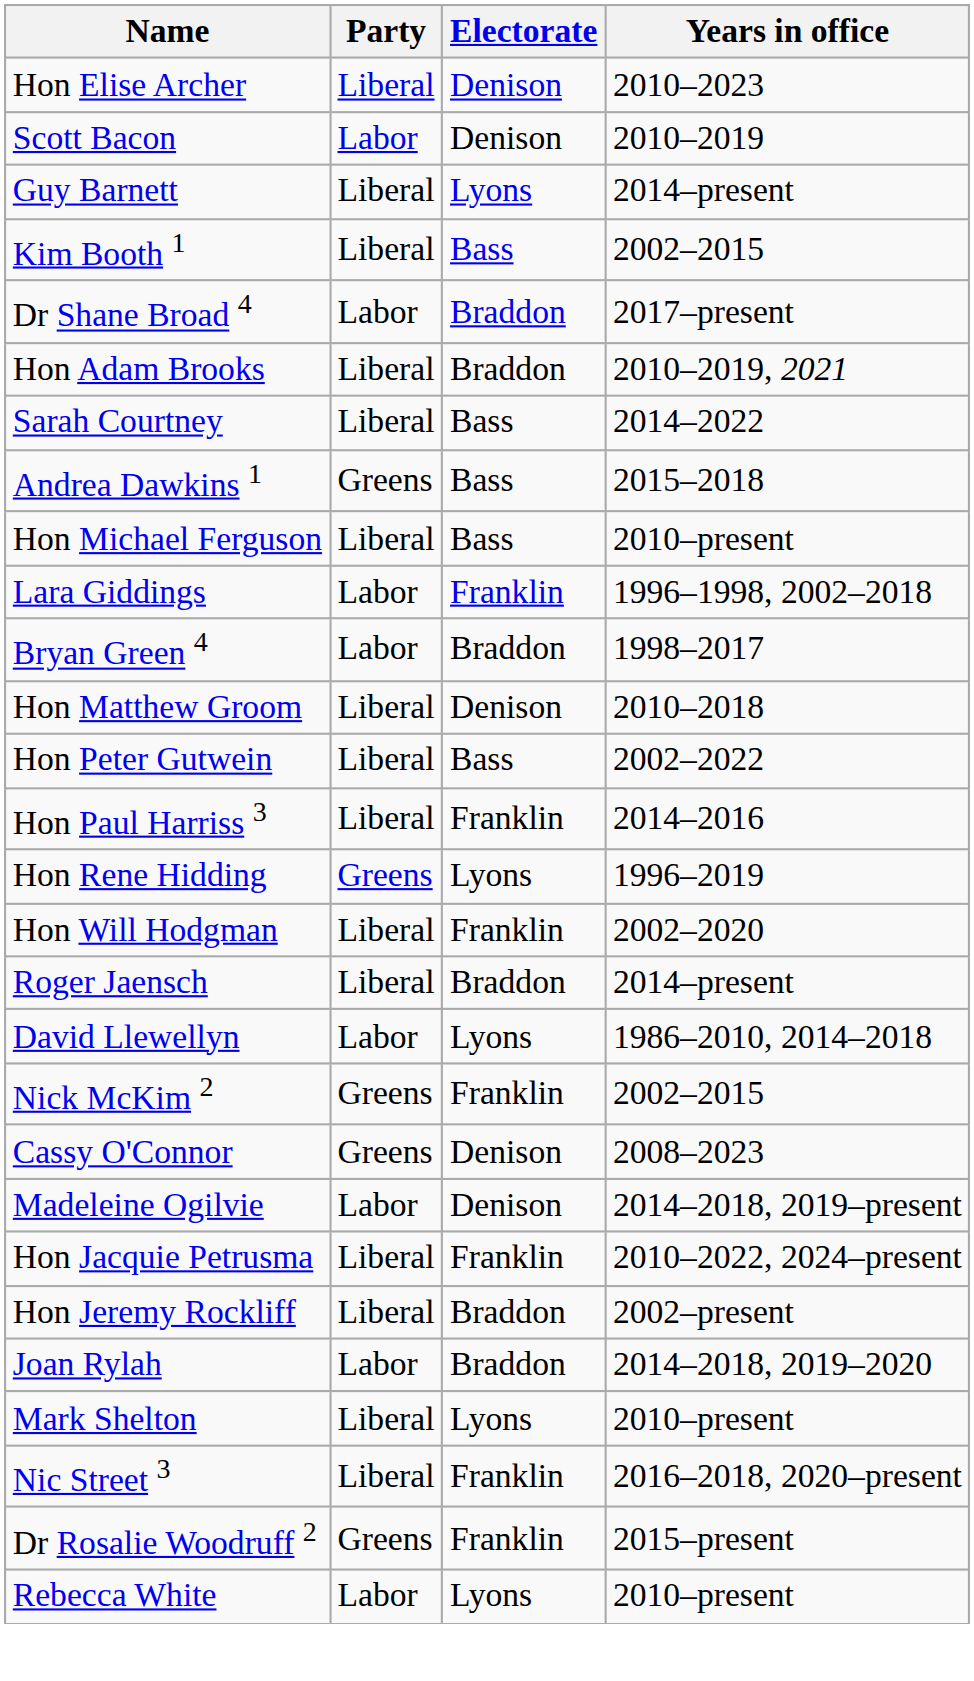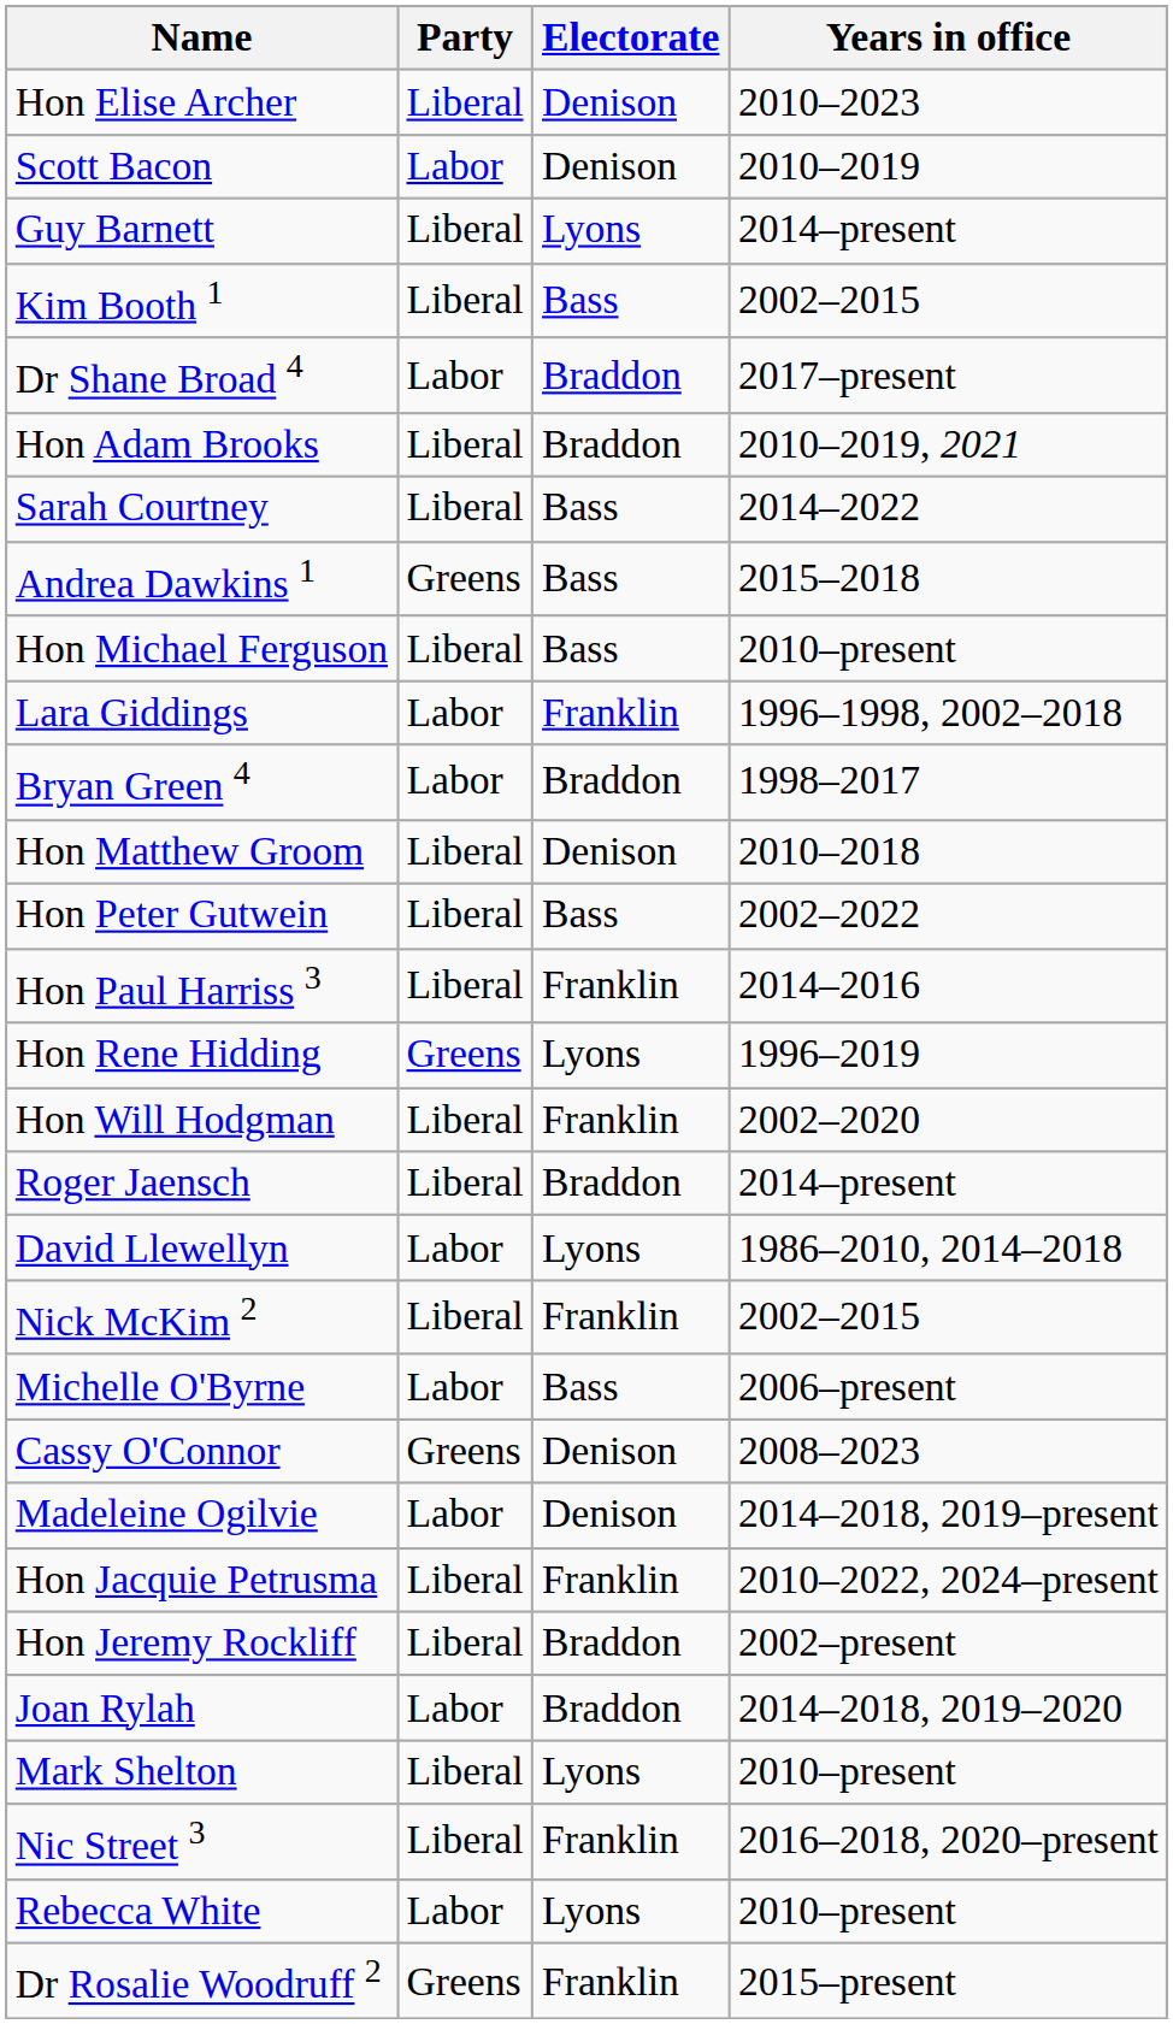 <table class="wikitable sortable">
 <tr>
 <th>Name</th>
 <th>Party</th>
 <th><a href='#'>Electorate</a></th>
 <th>Years in office</th>
 </tr>
 <tr>
 <td>Hon <a href='#'>Elise Archer</a></td>
 <td><a href='#'>Liberal</a></td>
 <td><a href='#'>Denison</a></td>
 <td>2010–2023</td>
 </tr>
 <tr>
 <td><a href='#'>Scott Bacon</a></td>
 <td><a href='#'>Labor</a></td>
 <td>Denison</td>
 <td>2010–2019</td>
 </tr>
 <tr>
 <td><a href='#'>Guy Barnett</a></td>
 <td>Liberal</td>
 <td><a href='#'>Lyons</a></td>
 <td>2014–present</td>
 </tr>
 <tr>
 <td><a href='#'>Kim Booth</a> <sup>1</sup></td>
 <td>Liberal</td>
 <td><a href='#'>Bass</a></td>
 <td>2002–2015</td>
 </tr>
 <tr>
 <td>Dr <a href='#'>Shane Broad</a> <sup>4</sup></td>
 <td>Labor</td>
 <td><a href='#'>Braddon</a></td>
 <td>2017–present</td>
 </tr>
 <tr>
 <td>Hon <a href='#'>Adam Brooks</a></td>
 <td>Liberal</td>
 <td>Braddon</td>
 <td>2010–2019, <em>2021</em></td>
 </tr>
 <tr>
 <td><a href='#'>Sarah Courtney</a></td>
 <td>Liberal</td>
 <td>Bass</td>
 <td>2014–2022</td>
 </tr>
 <tr>
 <td><a href='#'>Andrea Dawkins</a> <sup>1</sup></td>
 <td>Greens</td>
 <td>Bass</td>
 <td>2015–2018</td>
 </tr>
 <tr>
 <td>Hon <a href='#'>Michael Ferguson</a></td>
 <td>Liberal</td>
 <td>Bass</td>
 <td>2010–present</td>
 </tr>
 <tr>
 <td><a href='#'>Lara Giddings</a></td>
 <td>Labor</td>
 <td><a href='#'>Franklin</a></td>
 <td>1996–1998, 2002–2018</td>
 </tr>
 <tr>
 <td><a href='#'>Bryan Green</a> <sup>4</sup></td>
 <td>Labor</td>
 <td>Braddon</td>
 <td>1998–2017</td>
 </tr>
 <tr>
 <td>Hon <a href='#'>Matthew Groom</a></td>
 <td>Liberal</td>
 <td>Denison</td>
 <td>2010–2018</td>
 </tr>
 <tr>
 <td>Hon <a href='#'>Peter Gutwein</a></td>
 <td>Liberal</td>
 <td>Bass</td>
 <td>2002–2022</td>
 </tr>
 <tr>
 <td>Hon <a href='#'>Paul Harriss</a> <sup>3</sup></td>
 <td>Liberal</td>
 <td>Franklin</td>
 <td>2014–2016</td>
 </tr>
 <tr>
 <td>Hon <a href='#'>Rene Hidding</a></td>
 <td><a href='#'>Greens</a></td>
 <td>Lyons</td>
 <td>1996–2019</td>
 </tr>
 <tr>
 <td>Hon <a href='#'>Will Hodgman</a></td>
 <td>Liberal</td>
 <td>Franklin</td>
 <td>2002–2020</td>
 </tr>
 <tr>
 <td><a href='#'>Roger Jaensch</a></td>
 <td>Liberal</td>
 <td>Braddon</td>
 <td>2014–present</td>
 </tr>
 <tr>
 <td><a href='#'>David Llewellyn</a></td>
 <td>Labor</td>
 <td>Lyons</td>
 <td>1986–2010, 2014–2018</td>
 </tr>
 <tr>
 <td><a href='#'>Nick McKim</a> <sup>2</sup></td>
-<td>Greens</td>
+<td>Liberal</td>
 <td>Franklin</td>
 <td>2002–2015</td>
+</tr>
+<tr>
+<td><a href='#'>Michelle O'Byrne</a></td>
+<td>Labor</td>
+<td>Bass</td>
+<td>2006–present</td>
 </tr>
 <tr>
 <td><a href='#'>Cassy O'Connor</a></td>
 <td>Greens</td>
 <td>Denison</td>
 <td>2008–2023</td>
 </tr>
 <tr>
 <td><a href='#'>Madeleine Ogilvie</a></td>
 <td>Labor</td>
 <td>Denison</td>
 <td>2014–2018, 2019–present</td>
 </tr>
 <tr>
 <td>Hon <a href='#'>Jacquie Petrusma</a></td>
 <td>Liberal</td>
 <td>Franklin</td>
 <td>2010–2022, 2024–present</td>
 </tr>
 <tr>
 <td>Hon <a href='#'>Jeremy Rockliff</a></td>
 <td>Liberal</td>
 <td>Braddon</td>
 <td>2002–present</td>
 </tr>
 <tr>
 <td><a href='#'>Joan Rylah</a></td>
 <td>Labor</td>
 <td>Braddon</td>
 <td>2014–2018, 2019–2020</td>
 </tr>
 <tr>
 <td><a href='#'>Mark Shelton</a></td>
 <td>Liberal</td>
 <td>Lyons</td>
 <td>2010–present</td>
 </tr>
 <tr>
 <td><a href='#'>Nic Street</a> <sup>3</sup></td>
 <td>Liberal</td>
 <td>Franklin</td>
 <td>2016–2018, 2020–present</td>
 </tr>
 <tr>
+<td><a href='#'>Rebecca White</a></td>
+<td>Labor</td>
+<td>Lyons</td>
+<td>2010–present</td>
+</tr>
+<tr>
 <td>Dr <a href='#'>Rosalie Woodruff</a> <sup>2</sup></td>
 <td>Greens</td>
 <td>Franklin</td>
 <td>2015–present</td>
 </tr>
 <tr>
-<td><a href='#'>Rebecca White</a></td>
-<td>Labor</td>
-<td>Lyons</td>
-<td>2010–present</td>
-</tr>
-<tr>
 </tr>
 </table>
